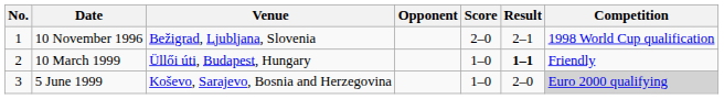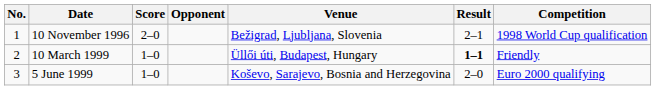 <table class="wikitable sortable">
 <tr>
 <th scope="col">No.</th>
 <th scope="col">Date</th>
+<th scope="col">Score</th>
+<th scope="col">Opponent</th>
 <th scope="col">Venue</th>
-<th scope="col">Opponent</th>
-<th scope="col">Score</th>
 <th scope="col">Result</th>
 <th scope="col">Competition</th>
 </tr>
 <tr>
 <td align="center">1</td>
 <td>10 November 1996</td>
+<td align="center">2–0</td>
+<td></td>
 <td><a href='#'>Bežigrad</a>, <a href='#'>Ljubljana</a>, Slovenia</td>
-<td></td>
-<td align="center">2–0</td>
 <td align="center">2–1</td>
 <td><a href='#'>1998 World Cup qualification</a></td>
 </tr>
 <tr>
 <td align="center">2</td>
 <td>10 March 1999</td>
+<td align="center">1–0</td>
+<td></td>
 <td><a href='#'>Üllői úti</a>, <a href='#'>Budapest</a>, Hungary</td>
-<td></td>
-<td align="center">1–0</td>
 <td align="center"><strong>1–1</strong></td>
 <td><a href='#'>Friendly</a></td>
 </tr>
 <tr>
 <td align="center">3</td>
 <td>5 June 1999</td>
+<td align="center">1–0</td>
+<td></td>
 <td><a href='#'>Koševo</a>, <a href='#'>Sarajevo</a>, Bosnia and Herzegovina</td>
-<td></td>
-<td align="center">1–0</td>
 <td align="center">2–0</td>
-<td style="background: lightgrey;"><a href='#'>Euro 2000 qualifying</a></td>
+<td><a href='#'>Euro 2000 qualifying</a></td>
 </tr>
 </table>
